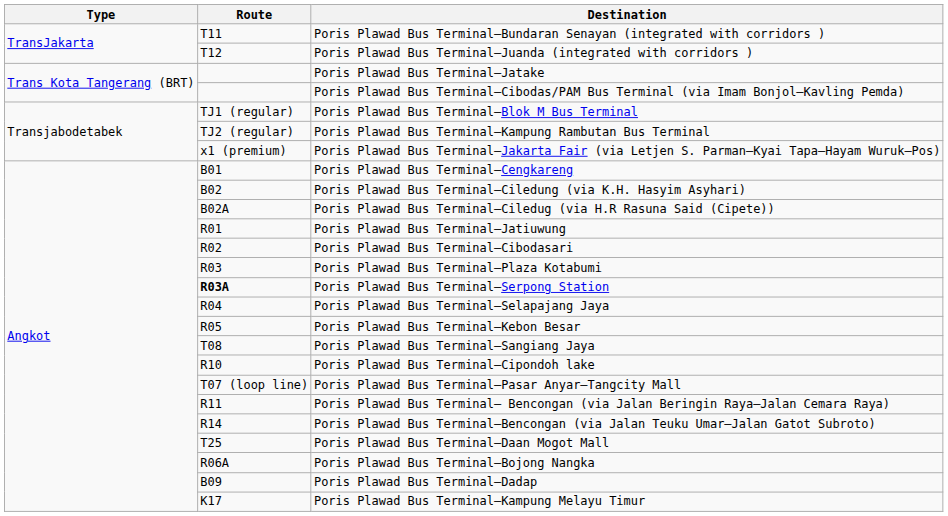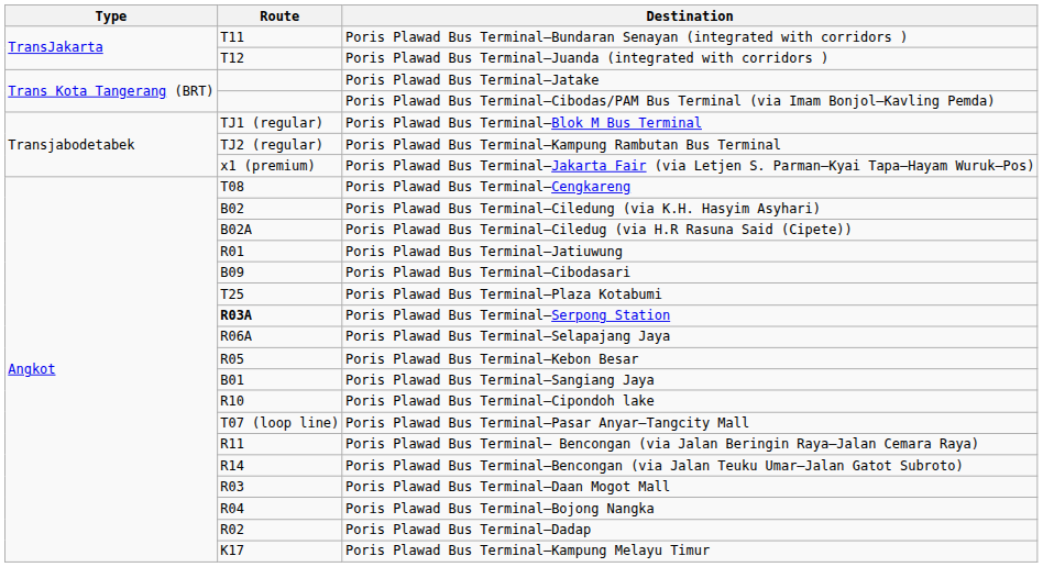 <table class="wikitable">
 <tr>
 <th>Type</th>
 <th>Route</th>
 <th>Destination</th>
 </tr>
 <tr>
 <td rowspan="2"><a href='#'>TransJakarta</a></td>
 <td>T11</td>
 <td>Poris Plawad Bus Terminal–Bundaran Senayan (integrated with corridors      )</td>
 </tr>
 <tr>
 <td>T12</td>
 <td>Poris Plawad Bus Terminal–Juanda (integrated with corridors          )</td>
 </tr>
 <tr>
 <td rowspan="2"><a href='#'>Trans Kota Tangerang</a> (BRT)</td>
 <td></td>
 <td>Poris Plawad Bus Terminal–Jatake</td>
 </tr>
 <tr>
 <td></td>
 <td>Poris Plawad Bus Terminal–Cibodas/PAM Bus Terminal (via Imam Bonjol–Kavling Pemda)</td>
 </tr>
 <tr>
 <td rowspan="3">Transjabodetabek</td>
 <td>TJ1 (regular)</td>
 <td>Poris Plawad Bus Terminal–<a href='#'>Blok M Bus Terminal</a></td>
 </tr>
 <tr>
 <td>TJ2 (regular)</td>
 <td>Poris Plawad Bus Terminal–Kampung Rambutan Bus Terminal</td>
 </tr>
 <tr>
 <td>x1 (premium)</td>
 <td>Poris Plawad Bus Terminal–<a href='#'>Jakarta Fair</a> (via Letjen S. Parman–Kyai Tapa–Hayam Wuruk–Pos)</td>
 </tr>
 <tr>
 <td rowspan="18"><a href='#'>Angkot</a></td>
-<td>B01</td>
+<td>T08</td>
 <td>Poris Plawad Bus Terminal–<a href='#'>Cengkareng</a></td>
 </tr>
 <tr>
 <td>B02</td>
 <td>Poris Plawad Bus Terminal–Ciledung (via K.H. Hasyim Asyhari)</td>
 </tr>
 <tr>
 <td>B02A</td>
 <td>Poris Plawad Bus Terminal–Ciledug (via H.R Rasuna Said (Cipete))</td>
 </tr>
 <tr>
 <td>R01</td>
 <td>Poris Plawad Bus Terminal–Jatiuwung</td>
 </tr>
 <tr>
-<td>R02</td>
+<td>B09</td>
 <td>Poris Plawad Bus Terminal–Cibodasari</td>
 </tr>
 <tr>
-<td>R03</td>
+<td>T25</td>
 <td>Poris Plawad Bus Terminal–Plaza Kotabumi</td>
 </tr>
 <tr>
 <td><strong>R03A</strong></td>
 <td>Poris Plawad Bus Terminal–<a href='#'>Serpong Station</a></td>
 </tr>
 <tr>
-<td>R04</td>
+<td>R06A</td>
 <td>Poris Plawad Bus Terminal–Selapajang Jaya</td>
 </tr>
 <tr>
 <td>R05</td>
 <td>Poris Plawad Bus Terminal–Kebon Besar</td>
 </tr>
 <tr>
-<td>T08</td>
+<td>B01</td>
 <td>Poris Plawad Bus Terminal–Sangiang Jaya</td>
 </tr>
 <tr>
 <td>R10</td>
 <td>Poris Plawad Bus Terminal–Cipondoh lake</td>
 </tr>
 <tr>
 <td>T07 (loop line)</td>
 <td>Poris Plawad Bus Terminal–Pasar Anyar–Tangcity Mall</td>
 </tr>
 <tr>
 <td>R11</td>
 <td>Poris Plawad Bus Terminal– Bencongan (via Jalan Beringin Raya–Jalan Cemara Raya)</td>
 </tr>
 <tr>
 <td>R14</td>
 <td>Poris Plawad Bus Terminal–Bencongan (via Jalan Teuku Umar–Jalan Gatot Subroto)</td>
 </tr>
 <tr>
-<td>T25</td>
+<td>R03</td>
 <td>Poris Plawad Bus Terminal–Daan Mogot Mall</td>
 </tr>
 <tr>
-<td>R06A</td>
+<td>R04</td>
 <td>Poris Plawad Bus Terminal–Bojong Nangka</td>
 </tr>
 <tr>
-<td>B09</td>
+<td>R02</td>
 <td>Poris Plawad Bus Terminal–Dadap</td>
 </tr>
 <tr>
 <td>K17</td>
 <td>Poris Plawad Bus Terminal–Kampung Melayu Timur</td>
 </tr>
 </table>
